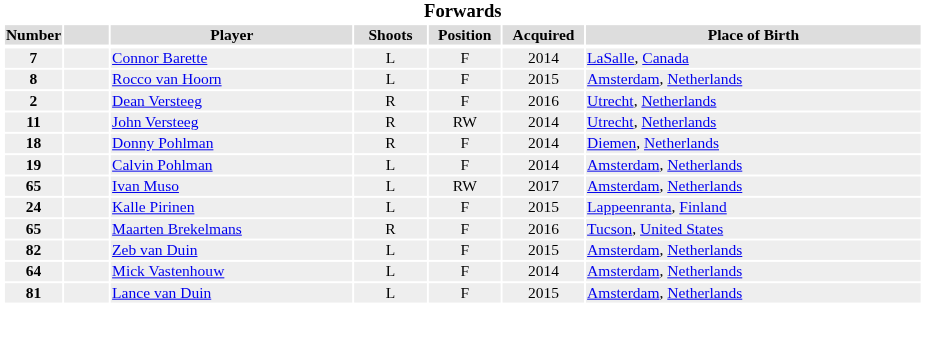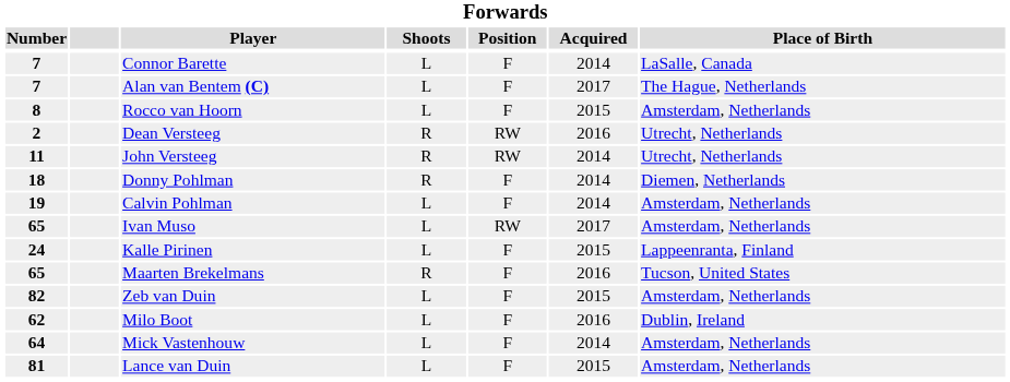 <table width=75%>
 <tr>
 <th colspan=7><big>Forwards</big></th>
 </tr>
 <tr bgcolor="#dddddd">
 <th width=5%>Number</th>
 <th width=5%></th>
 <th !width=15%>Player</th>
 <th width=8%>Shoots</th>
 <th width=8%>Position</th>
 <th width=9%>Acquired</th>
 <th width=37%>Place of Birth</th>
 </tr>
 <tr>
 </tr>
 <tr bgcolor="#eeeeee">
 <td align=center><strong>7</strong></td>
 <td align=center></td>
 <td><a href='#'>Connor Barette</a></td>
 <td align=center>L</td>
 <td align=center>F</td>
 <td align=center>2014</td>
 <td><a href='#'>LaSalle</a>, <a href='#'>Canada</a></td>
 </tr>
 <tr bgcolor="#eeeeee">
+<td align=center><strong>7</strong></td>
+<td align=center></td>
+<td><a href='#'>Alan van Bentem</a> <a href='#'><strong>(C)</strong></a></td>
+<td align=center>L</td>
+<td align=center>F</td>
+<td align=center>2017</td>
+<td><a href='#'>The Hague</a>, <a href='#'>Netherlands</a></td>
+</tr>
+<tr bgcolor="#eeeeee">
 <td align=center><strong>8</strong></td>
 <td align=center></td>
 <td><a href='#'>Rocco van Hoorn</a></td>
 <td align=center>L</td>
 <td align=center>F</td>
 <td align=center>2015</td>
 <td><a href='#'>Amsterdam</a>, <a href='#'>Netherlands</a></td>
 </tr>
 <tr bgcolor="#eeeeee">
 <td align=center><strong>2</strong></td>
 <td align=center></td>
 <td><a href='#'>Dean Versteeg</a></td>
 <td align=center>R</td>
-<td align=center>F</td>
+<td align=center>RW</td>
 <td align=center>2016</td>
 <td><a href='#'>Utrecht</a>, <a href='#'>Netherlands</a></td>
 </tr>
 <tr bgcolor="#eeeeee">
 <td align=center><strong>11</strong></td>
 <td align=center></td>
 <td><a href='#'>John Versteeg</a></td>
 <td align=center>R</td>
 <td align=center>RW</td>
 <td align=center>2014</td>
 <td><a href='#'>Utrecht</a>, <a href='#'>Netherlands</a></td>
 </tr>
 <tr bgcolor="#eeeeee">
 <td align=center><strong>18</strong></td>
 <td align=center></td>
 <td><a href='#'>Donny Pohlman</a></td>
 <td align=center>R</td>
 <td align=center>F</td>
 <td align=center>2014</td>
 <td><a href='#'>Diemen</a>, <a href='#'>Netherlands</a></td>
 </tr>
 <tr bgcolor="#eeeeee">
 <td align=center><strong>19</strong></td>
 <td align=center></td>
 <td><a href='#'>Calvin Pohlman</a></td>
 <td align=center>L</td>
 <td align=center>F</td>
 <td align=center>2014</td>
 <td><a href='#'>Amsterdam</a>, <a href='#'>Netherlands</a></td>
 </tr>
 <tr bgcolor="#eeeeee">
 <td align=center><strong>65</strong></td>
 <td align=center></td>
 <td><a href='#'>Ivan Muso</a></td>
 <td align=center>L</td>
 <td align=center>RW</td>
 <td align=center>2017</td>
 <td><a href='#'>Amsterdam</a>, <a href='#'>Netherlands</a></td>
 </tr>
 <tr bgcolor="#eeeeee">
 <td align=center><strong>24</strong></td>
 <td align=center></td>
 <td><a href='#'>Kalle Pirinen</a></td>
 <td align=center>L</td>
 <td align=center>F</td>
 <td align=center>2015</td>
 <td><a href='#'>Lappeenranta</a>, <a href='#'>Finland</a></td>
 </tr>
 <tr bgcolor="#eeeeee">
 <td align=center><strong>65</strong></td>
 <td align=center></td>
 <td><a href='#'>Maarten Brekelmans</a></td>
 <td align=center>R</td>
 <td align=center>F</td>
 <td align=center>2016</td>
 <td><a href='#'>Tucson</a>, <a href='#'>United States</a></td>
 </tr>
 <tr bgcolor="#eeeeee">
 <td align=center><strong>82</strong></td>
 <td align=center></td>
 <td><a href='#'>Zeb van Duin</a></td>
 <td align=center>L</td>
 <td align=center>F</td>
 <td align=center>2015</td>
 <td><a href='#'>Amsterdam</a>, <a href='#'>Netherlands</a></td>
 </tr>
 <tr bgcolor="#eeeeee">
+<td align=center><strong>62</strong></td>
+<td align=center></td>
+<td><a href='#'>Milo Boot</a></td>
+<td align=center>L</td>
+<td align=center>F</td>
+<td align=center>2016</td>
+<td><a href='#'>Dublin</a>, <a href='#'>Ireland</a></td>
+</tr>
+<tr bgcolor="#eeeeee">
 <td align=center><strong>64</strong></td>
 <td align=center></td>
 <td><a href='#'>Mick Vastenhouw</a></td>
 <td align=center>L</td>
 <td align=center>F</td>
 <td align=center>2014</td>
 <td><a href='#'>Amsterdam</a>, <a href='#'>Netherlands</a></td>
 </tr>
 <tr bgcolor="#eeeeee">
 <td align=center><strong>81</strong></td>
 <td align=center></td>
 <td><a href='#'>Lance van Duin</a></td>
 <td align=center>L</td>
 <td align=center>F</td>
 <td align=center>2015</td>
 <td><a href='#'>Amsterdam</a>, <a href='#'>Netherlands</a></td>
 </tr>
 </table>
